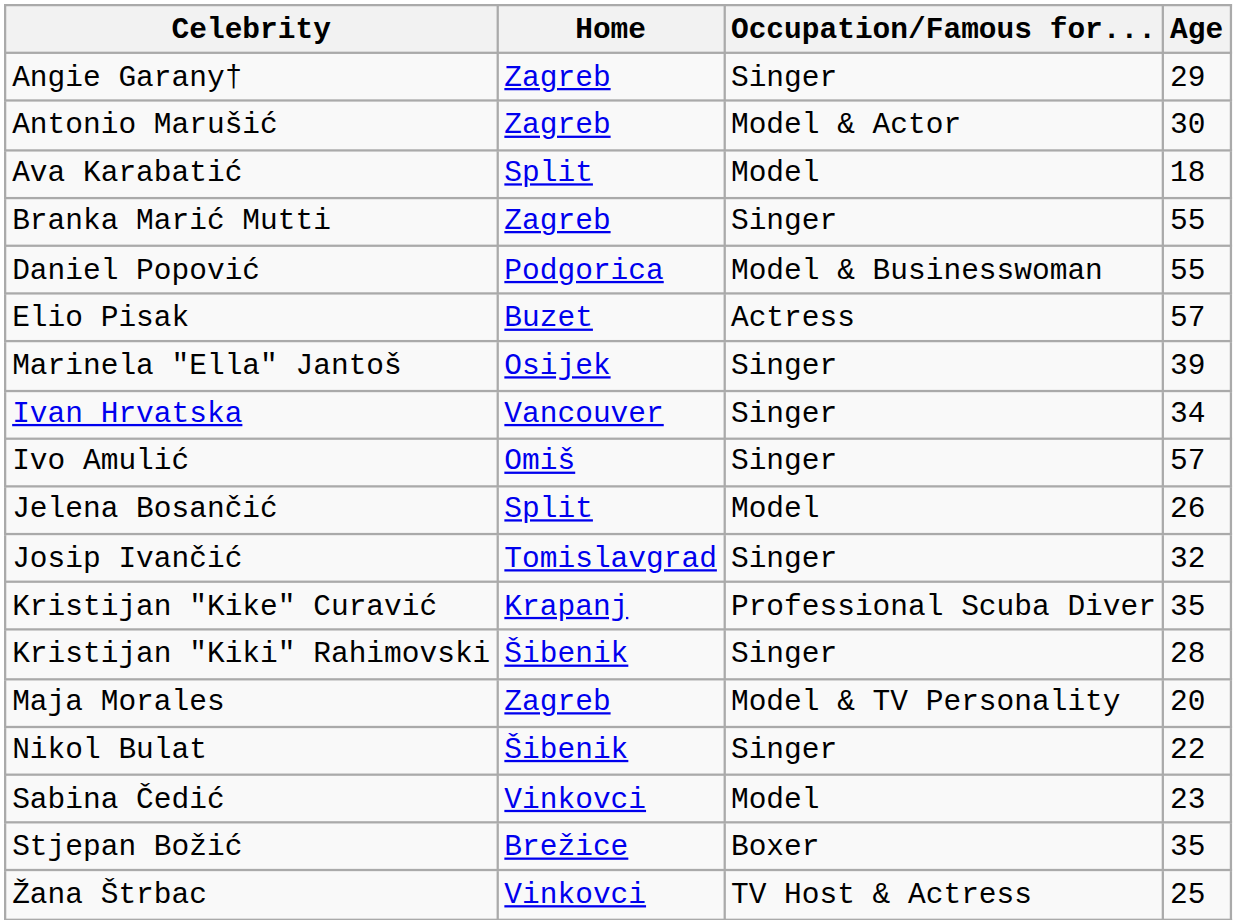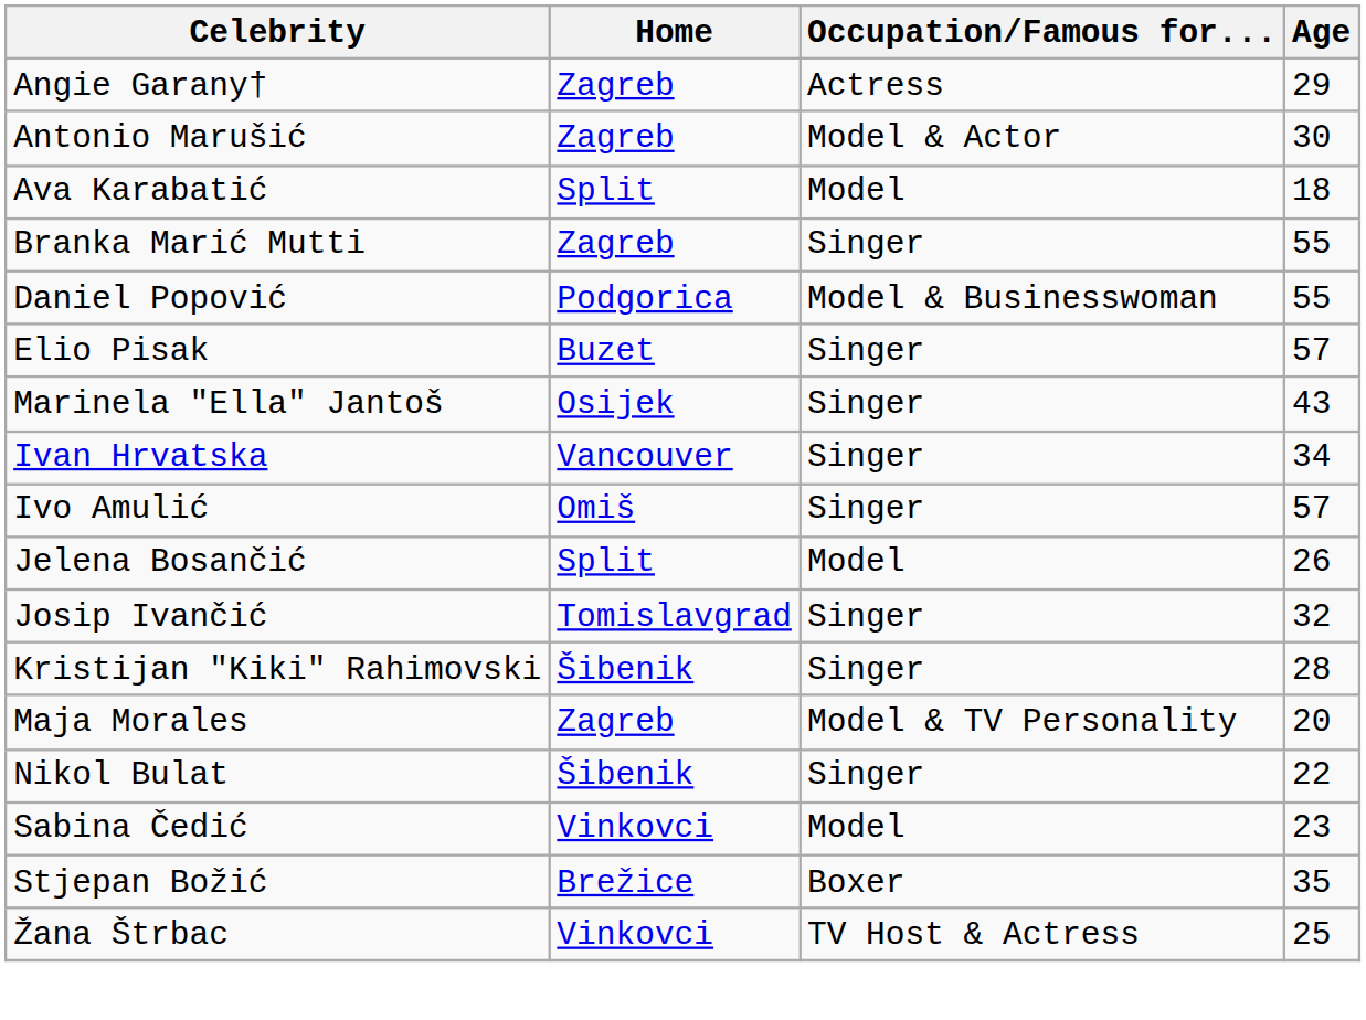 <table class=wikitable>
 <tr>
 <th>Celebrity</th>
 <th>Home</th>
 <th>Occupation/Famous for...</th>
 <th>Age</th>
 </tr>
 <tr>
 <td>Angie Garany†</td>
 <td><a href='#'>Zagreb</a></td>
-<td>Singer</td>
+<td>Actress</td>
 <td>29</td>
 </tr>
 <tr>
 <td>Antonio Marušić</td>
 <td><a href='#'>Zagreb</a></td>
 <td>Model & Actor</td>
 <td>30</td>
 </tr>
 <tr>
 <td>Ava Karabatić</td>
 <td><a href='#'>Split</a></td>
 <td>Model</td>
 <td>18</td>
 </tr>
 <tr>
 <td>Branka Marić Mutti</td>
 <td><a href='#'>Zagreb</a></td>
 <td>Singer</td>
 <td>55</td>
 </tr>
 <tr>
 <td>Daniel Popović</td>
 <td><a href='#'>Podgorica</a></td>
 <td>Model & Businesswoman</td>
 <td>55</td>
 </tr>
 <tr>
 <td>Elio Pisak</td>
 <td><a href='#'>Buzet</a></td>
-<td>Actress</td>
+<td>Singer</td>
 <td>57</td>
 </tr>
 <tr>
 <td>Marinela "Ella" Jantoš</td>
 <td><a href='#'>Osijek</a></td>
 <td>Singer</td>
-<td>39</td>
+<td>43</td>
 </tr>
 <tr>
 <td><a href='#'>Ivan Hrvatska</a></td>
 <td><a href='#'>Vancouver</a></td>
 <td>Singer</td>
 <td>34</td>
 </tr>
 <tr>
 <td>Ivo Amulić</td>
 <td><a href='#'>Omiš</a></td>
 <td>Singer</td>
 <td>57</td>
 </tr>
 <tr>
 <td>Jelena Bosančić</td>
 <td><a href='#'>Split</a></td>
 <td>Model</td>
 <td>26</td>
 </tr>
 <tr>
 <td>Josip Ivančić</td>
 <td><a href='#'>Tomislavgrad</a></td>
 <td>Singer</td>
 <td>32</td>
-</tr>
-<tr>
-<td>Kristijan "Kike" Curavić</td>
-<td><a href='#'>Krapanj</a></td>
-<td>Professional Scuba Diver</td>
-<td>35</td>
 </tr>
 <tr>
 <td>Kristijan "Kiki" Rahimovski</td>
 <td><a href='#'>Šibenik</a></td>
 <td>Singer</td>
 <td>28</td>
 </tr>
 <tr>
 <td>Maja Morales</td>
 <td><a href='#'>Zagreb</a></td>
 <td>Model & TV Personality</td>
 <td>20</td>
 </tr>
 <tr>
 <td>Nikol Bulat</td>
 <td><a href='#'>Šibenik</a></td>
 <td>Singer</td>
 <td>22</td>
 </tr>
 <tr>
 <td>Sabina Čedić</td>
 <td><a href='#'>Vinkovci</a></td>
 <td>Model</td>
 <td>23</td>
 </tr>
 <tr>
 <td>Stjepan Božić</td>
 <td><a href='#'>Brežice</a></td>
 <td>Boxer</td>
 <td>35</td>
 </tr>
 <tr>
 <td>Žana Štrbac</td>
 <td><a href='#'>Vinkovci</a></td>
 <td>TV Host & Actress</td>
 <td>25</td>
 </tr>
 <tr>
 </tr>
 </table>
